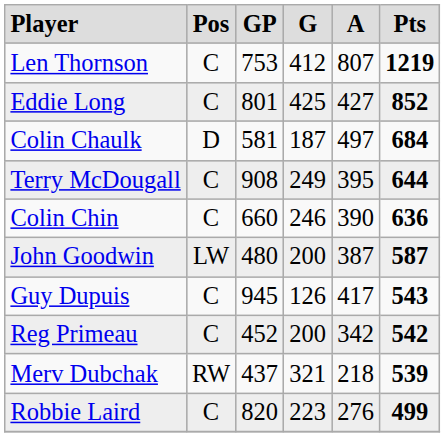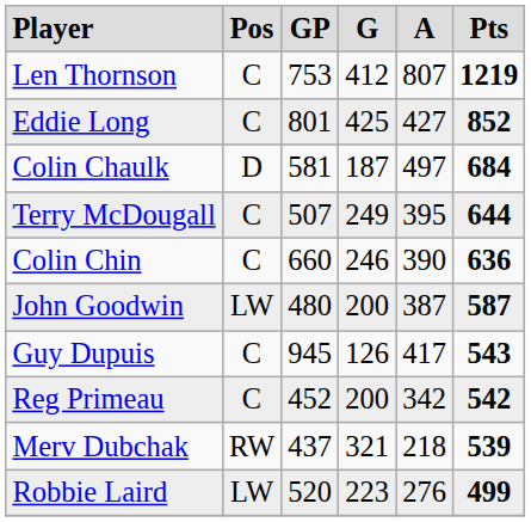 <table class="wikitable">
 <tr align="center" style="font-weight:bold; background-color:#dddddd;" |>
 <td align="left">Player</td>
 <td>Pos</td>
 <td>GP</td>
 <td>G</td>
 <td>A</td>
 <td>Pts</td>
 </tr>
 <tr align="center">
 <td align="left"><a href='#'>Len Thornson</a></td>
 <td>C</td>
 <td>753</td>
 <td>412</td>
 <td>807</td>
 <td><strong>1219</strong></td>
 </tr>
 <tr align="center" bgcolor="#eeeeee">
 <td align="left"><a href='#'>Eddie Long</a></td>
 <td>C</td>
 <td>801</td>
 <td>425</td>
 <td>427</td>
 <td><strong>852</strong></td>
 </tr>
 <tr align="center">
 <td align="left"><a href='#'>Colin Chaulk</a></td>
 <td>D</td>
 <td>581</td>
 <td>187</td>
 <td>497</td>
 <td><strong>684</strong></td>
 </tr>
 <tr align="center" bgcolor="#eeeeee">
 <td align="left"><a href='#'>Terry McDougall</a></td>
 <td>C</td>
-<td>908</td>
+<td>507</td>
 <td>249</td>
 <td>395</td>
 <td><strong>644</strong></td>
 </tr>
 <tr align="center">
 <td align="left"><a href='#'>Colin Chin</a></td>
 <td>C</td>
 <td>660</td>
 <td>246</td>
 <td>390</td>
 <td><strong>636</strong></td>
 </tr>
 <tr align="center" bgcolor="#eeeeee">
 <td align="left"><a href='#'>John Goodwin</a></td>
 <td>LW</td>
 <td>480</td>
 <td>200</td>
 <td>387</td>
 <td><strong>587</strong></td>
 </tr>
 <tr align="center">
 <td align="left"><a href='#'>Guy Dupuis</a></td>
 <td>C</td>
 <td>945</td>
 <td>126</td>
 <td>417</td>
 <td><strong>543</strong></td>
 </tr>
 <tr align="center" bgcolor="#eeeeee">
 <td align="left"><a href='#'>Reg Primeau</a></td>
 <td>C</td>
 <td>452</td>
 <td>200</td>
 <td>342</td>
 <td><strong>542</strong></td>
 </tr>
 <tr align="center">
 <td align="left"><a href='#'>Merv Dubchak</a></td>
 <td>RW</td>
 <td>437</td>
 <td>321</td>
 <td>218</td>
 <td><strong>539</strong></td>
 </tr>
 <tr align="center"  bgcolor="#eeeeee">
 <td align="left"><a href='#'>Robbie Laird</a></td>
-<td>C</td>
-<td>820</td>
+<td>LW</td>
+<td>520</td>
 <td>223</td>
 <td>276</td>
 <td><strong>499</strong></td>
 </tr>
 <tr align="center" bgcolor="#eeeeee">
 </tr>
 </table>
